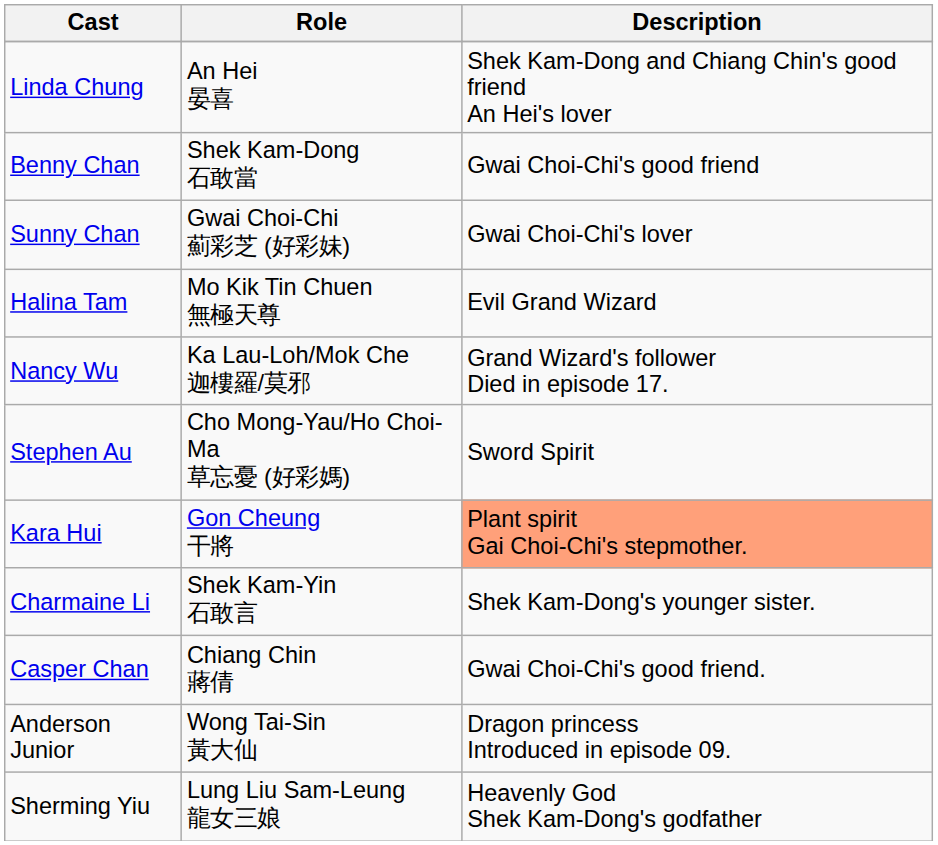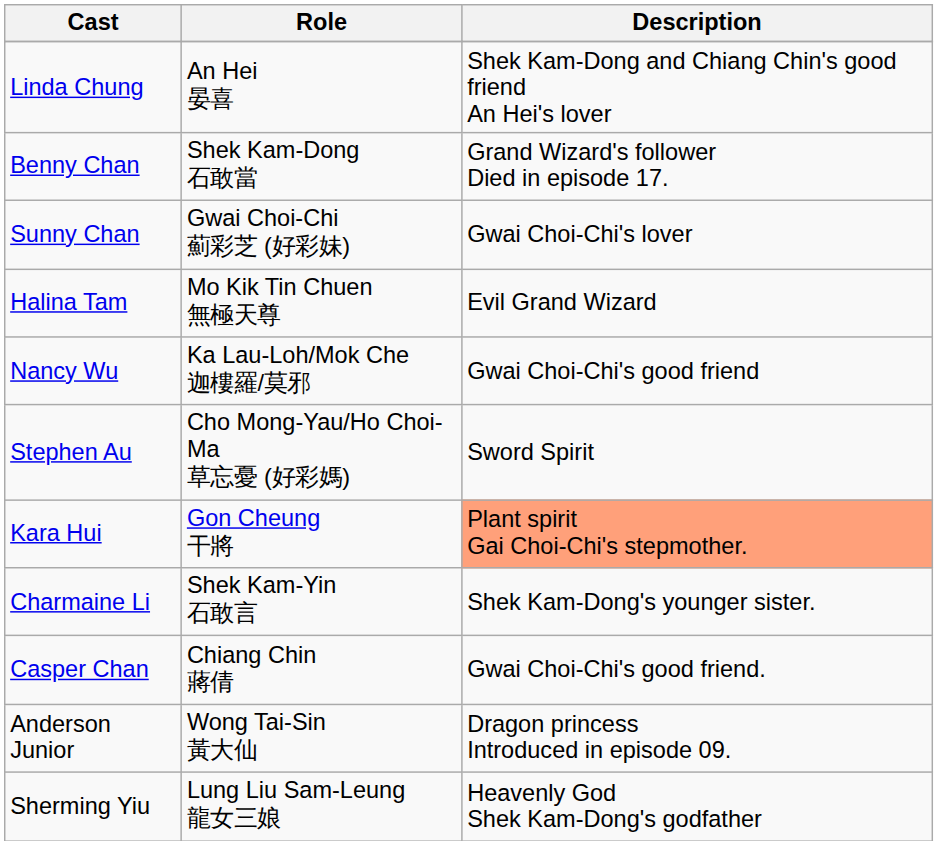 <table class="wikitable" width="50%">
 <tr>
 <th>Cast</th>
 <th>Role</th>
 <th>Description</th>
 </tr>
 <tr>
 </tr>
 <tr>
 <td><a href='#'>Linda Chung</a></td>
 <td>An Hei<br>晏喜</td>
 <td>Shek Kam-Dong and Chiang Chin's good friend<br>An Hei's lover</td>
 </tr>
 <tr>
 <td><a href='#'>Benny Chan</a></td>
 <td>Shek Kam-Dong<br>石敢當</td>
-<td>Gwai Choi-Chi's good friend</td>
+<td>Grand Wizard's follower<br>Died in episode 17.</td>
 </tr>
 <tr>
 <td><a href='#'>Sunny Chan</a></td>
 <td>Gwai Choi-Chi<br>薊彩芝 (好彩妹)</td>
 <td>Gwai Choi-Chi's lover</td>
 </tr>
 <tr>
 <td><a href='#'>Halina Tam</a></td>
 <td>Mo Kik Tin Chuen<br>無極天尊</td>
 <td>Evil Grand Wizard</td>
 </tr>
 <tr>
 <td><a href='#'>Nancy Wu</a></td>
 <td>Ka Lau-Loh/Mok Che<br>迦樓羅/莫邪</td>
-<td>Grand Wizard's follower<br>Died in episode 17.</td>
+<td>Gwai Choi-Chi's good friend</td>
 </tr>
 <tr>
 <td><a href='#'>Stephen Au</a></td>
 <td>Cho Mong-Yau/Ho Choi-Ma<br>草忘憂 (好彩媽)</td>
 <td>Sword Spirit</td>
 </tr>
 <tr>
 <td><a href='#'>Kara Hui</a></td>
 <td><a href='#'>Gon Cheung</a><br>干將</td>
 <td style="background: lightsalmon;">Plant spirit<br>Gai Choi-Chi's stepmother.</td>
 </tr>
 <tr>
 <td><a href='#'>Charmaine Li</a></td>
 <td>Shek Kam-Yin<br>石敢言</td>
 <td>Shek Kam-Dong's younger sister.</td>
 </tr>
 <tr>
 <td><a href='#'>Casper Chan</a></td>
 <td>Chiang Chin <br> 蔣倩</td>
 <td>Gwai Choi-Chi's good friend.</td>
 </tr>
 <tr>
 <td>Anderson Junior</td>
 <td>Wong Tai-Sin <br> 黃大仙</td>
 <td>Dragon princess<br>Introduced in episode 09.</td>
 </tr>
 <tr>
 <td>Sherming Yiu</td>
 <td>Lung Liu Sam-Leung <br> 龍女三娘</td>
 <td>Heavenly God<br>Shek Kam-Dong's godfather</td>
 </tr>
 </table>
